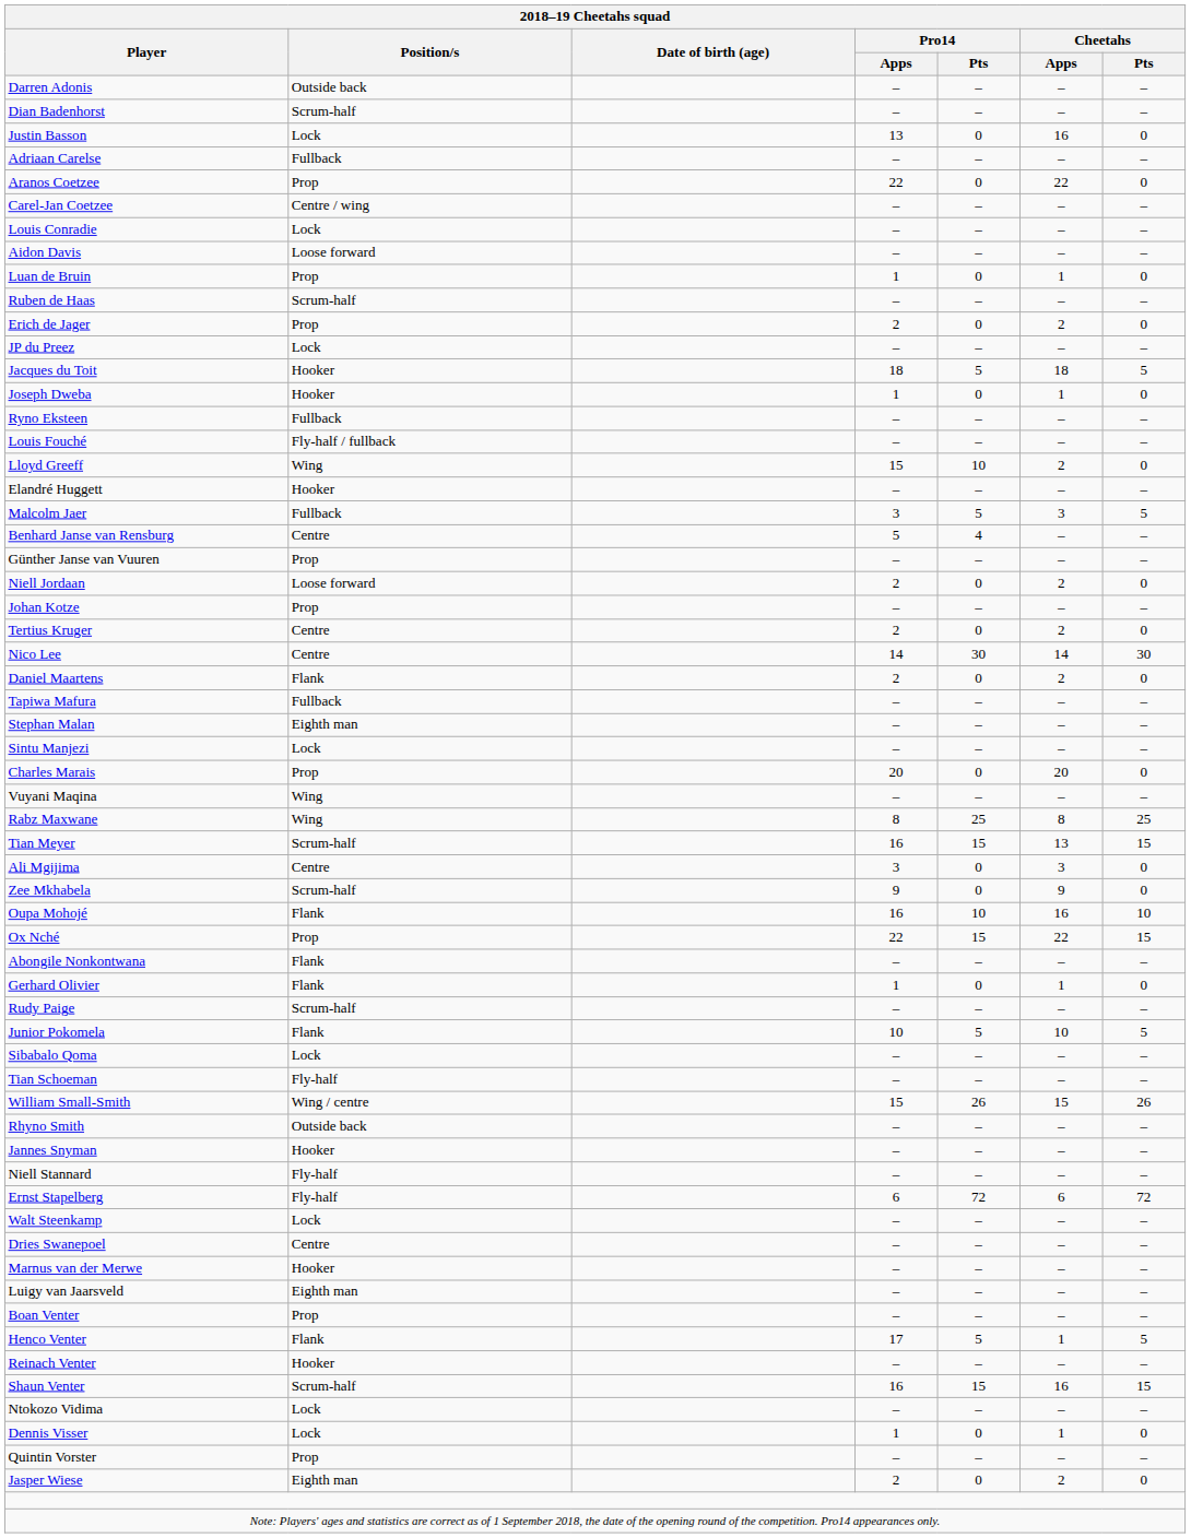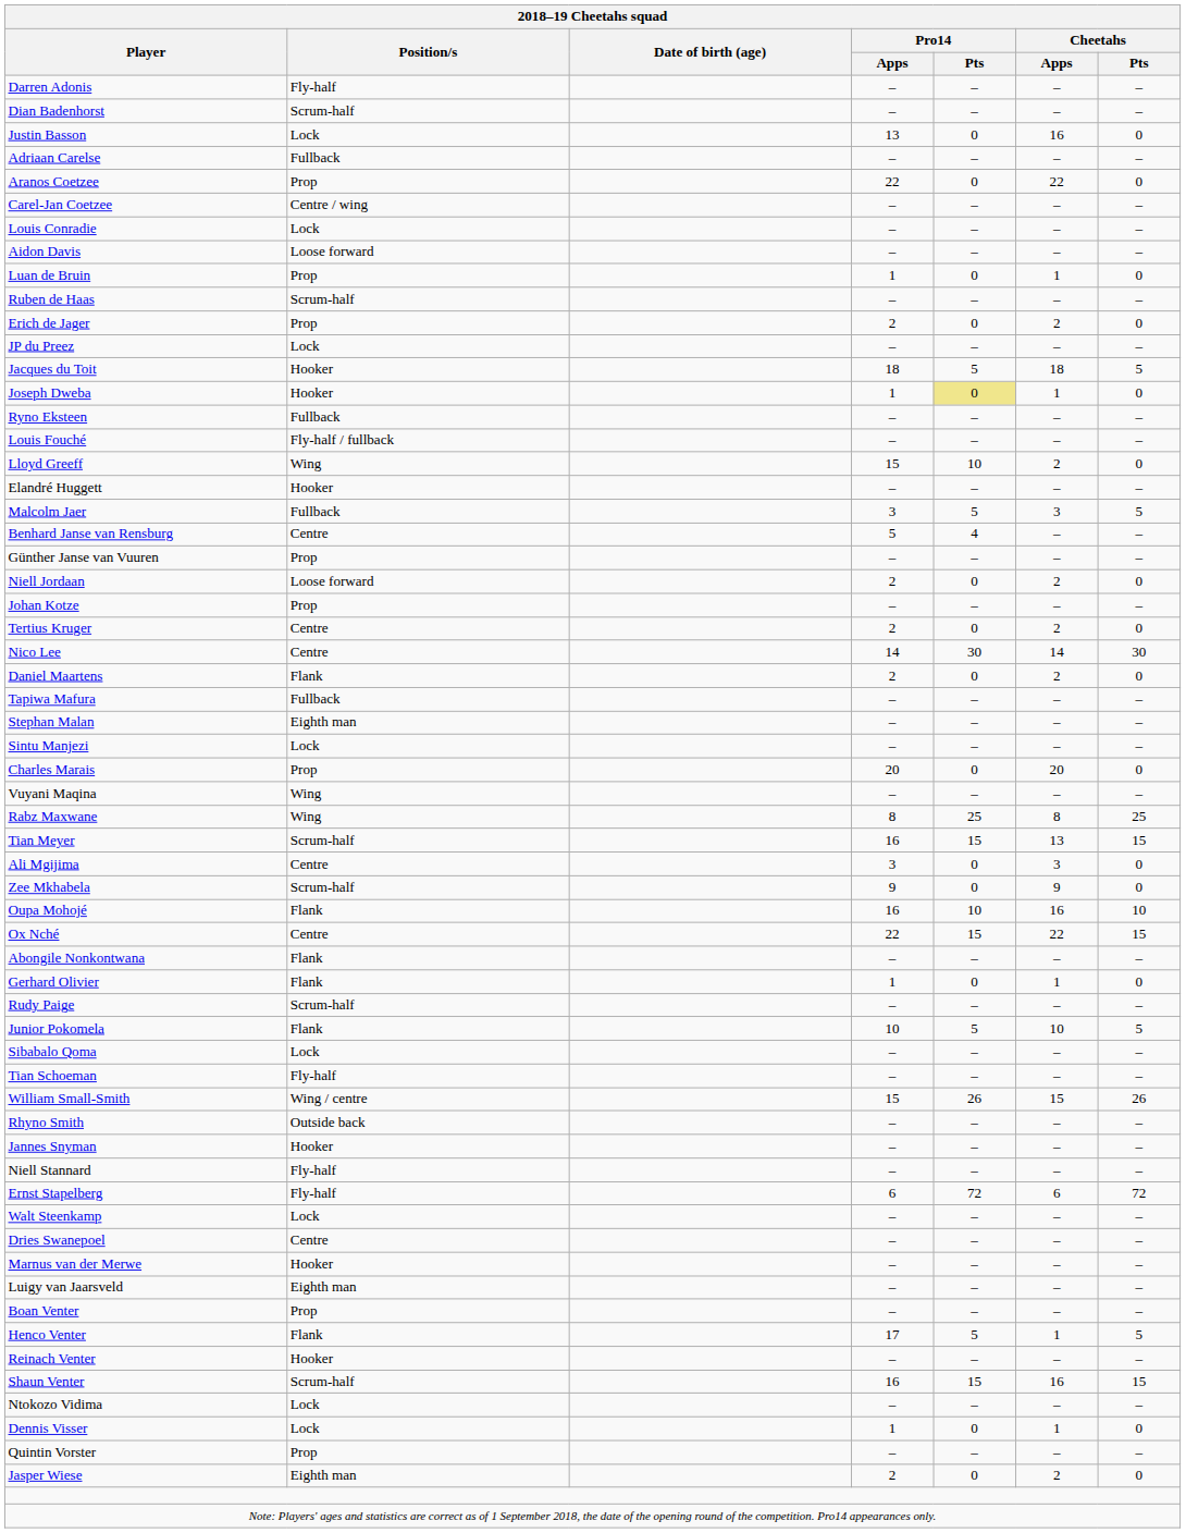 <table class="wikitable sortable" style="text-align:left; font-size:90%; width:75%">
 <tr>
 <th colspan=100%>2018–19 Cheetahs squad</th>
 </tr>
 <tr>
 <th style="width:24%;" rowspan=2>Player</th>
 <th style="width:24%;" rowspan=2>Position/s</th>
 <th style="width:24%;" rowspan=2>Date of birth (age)</th>
 <th colspan=2>Pro14</th>
 <th colspan=2>Cheetahs</th>
 </tr>
 <tr>
 <th style="width:7%;">Apps</th>
 <th style="width:7%;">Pts</th>
 <th style="width:7%;">Apps</th>
 <th style="width:7%;">Pts<br></th>
 </tr>
 <tr>
 <td> <a href='#'>Darren Adonis</a></td>
-<td>Outside back</td>
+<td>Fly-half</td>
 <td></td>
 <td style="text-align:center;">–</td>
 <td style="text-align:center;">–</td>
 <td style="text-align:center;">–</td>
 <td style="text-align:center;">–</td>
 </tr>
 <tr>
 <td> <a href='#'>Dian Badenhorst</a></td>
 <td>Scrum-half</td>
 <td></td>
 <td style="text-align:center;">–</td>
 <td style="text-align:center;">–</td>
 <td style="text-align:center;">–</td>
 <td style="text-align:center;">–</td>
 </tr>
 <tr>
 <td> <a href='#'>Justin Basson</a></td>
 <td>Lock</td>
 <td></td>
 <td style="text-align:center;">13</td>
 <td style="text-align:center;">0</td>
 <td style="text-align:center;">16</td>
 <td style="text-align:center;">0</td>
 </tr>
 <tr>
 <td> <a href='#'>Adriaan Carelse</a></td>
 <td>Fullback</td>
 <td></td>
 <td style="text-align:center;">–</td>
 <td style="text-align:center;">–</td>
 <td style="text-align:center;">–</td>
 <td style="text-align:center;">–</td>
 </tr>
 <tr>
 <td> <a href='#'>Aranos Coetzee</a></td>
 <td>Prop</td>
 <td></td>
 <td style="text-align:center;">22</td>
 <td style="text-align:center;">0</td>
 <td style="text-align:center;">22</td>
 <td style="text-align:center;">0</td>
 </tr>
 <tr>
 <td> <a href='#'>Carel-Jan Coetzee</a></td>
 <td>Centre / wing</td>
 <td></td>
 <td style="text-align:center;">–</td>
 <td style="text-align:center;">–</td>
 <td style="text-align:center;">–</td>
 <td style="text-align:center;">–</td>
 </tr>
 <tr>
 <td> <a href='#'>Louis Conradie</a></td>
 <td>Lock</td>
 <td></td>
 <td style="text-align:center;">–</td>
 <td style="text-align:center;">–</td>
 <td style="text-align:center;">–</td>
 <td style="text-align:center;">–</td>
 </tr>
 <tr>
 <td> <a href='#'>Aidon Davis</a></td>
 <td>Loose forward</td>
 <td></td>
 <td style="text-align:center;">–</td>
 <td style="text-align:center;">–</td>
 <td style="text-align:center;">–</td>
 <td style="text-align:center;">–</td>
 </tr>
 <tr>
 <td> <a href='#'>Luan de Bruin</a></td>
 <td>Prop</td>
 <td></td>
 <td style="text-align:center;">1</td>
 <td style="text-align:center;">0</td>
 <td style="text-align:center;">1</td>
 <td style="text-align:center;">0</td>
 </tr>
 <tr>
 <td> <a href='#'>Ruben de Haas</a></td>
 <td>Scrum-half</td>
 <td></td>
 <td style="text-align:center;">–</td>
 <td style="text-align:center;">–</td>
 <td style="text-align:center;">–</td>
 <td style="text-align:center;">–</td>
 </tr>
 <tr>
 <td> <a href='#'>Erich de Jager</a></td>
 <td>Prop</td>
 <td></td>
 <td style="text-align:center;">2</td>
 <td style="text-align:center;">0</td>
 <td style="text-align:center;">2</td>
 <td style="text-align:center;">0</td>
 </tr>
 <tr>
 <td> <a href='#'>JP du Preez</a></td>
 <td>Lock</td>
 <td></td>
 <td style="text-align:center;">–</td>
 <td style="text-align:center;">–</td>
 <td style="text-align:center;">–</td>
 <td style="text-align:center;">–</td>
 </tr>
 <tr>
 <td> <a href='#'>Jacques du Toit</a></td>
 <td>Hooker</td>
 <td></td>
 <td style="text-align:center;">18</td>
 <td style="text-align:center;">5</td>
 <td style="text-align:center;">18</td>
 <td style="text-align:center;">5</td>
 </tr>
 <tr>
 <td> <a href='#'>Joseph Dweba</a></td>
 <td>Hooker</td>
 <td></td>
 <td style="text-align:center;">1</td>
-<td style="text-align:center;">0</td>
+<td style="background: khaki; text-align:center;">0</td>
 <td style="text-align:center;">1</td>
 <td style="text-align:center;">0</td>
 </tr>
 <tr>
 <td> <a href='#'>Ryno Eksteen</a></td>
 <td>Fullback</td>
 <td></td>
 <td style="text-align:center;">–</td>
 <td style="text-align:center;">–</td>
 <td style="text-align:center;">–</td>
 <td style="text-align:center;">–</td>
 </tr>
 <tr>
 <td> <a href='#'>Louis Fouché</a></td>
 <td>Fly-half / fullback</td>
 <td></td>
 <td style="text-align:center;">–</td>
 <td style="text-align:center;">–</td>
 <td style="text-align:center;">–</td>
 <td style="text-align:center;">–</td>
 </tr>
 <tr>
 <td> <a href='#'>Lloyd Greeff</a></td>
 <td>Wing</td>
 <td></td>
 <td style="text-align:center;">15</td>
 <td style="text-align:center;">10</td>
 <td style="text-align:center;">2</td>
 <td style="text-align:center;">0</td>
 </tr>
 <tr>
 <td> Elandré Huggett</td>
 <td>Hooker</td>
 <td></td>
 <td style="text-align:center;">–</td>
 <td style="text-align:center;">–</td>
 <td style="text-align:center;">–</td>
 <td style="text-align:center;">–</td>
 </tr>
 <tr>
 <td> <a href='#'>Malcolm Jaer</a></td>
 <td>Fullback</td>
 <td></td>
 <td style="text-align:center;">3</td>
 <td style="text-align:center;">5</td>
 <td style="text-align:center;">3</td>
 <td style="text-align:center;">5</td>
 </tr>
 <tr>
 <td> <a href='#'>Benhard Janse van Rensburg</a></td>
 <td>Centre</td>
 <td></td>
 <td style="text-align:center;">5</td>
 <td style="text-align:center;">4</td>
 <td style="text-align:center;">–</td>
 <td style="text-align:center;">–</td>
 </tr>
 <tr>
 <td> Günther Janse van Vuuren</td>
 <td>Prop</td>
 <td></td>
 <td style="text-align:center;">–</td>
 <td style="text-align:center;">–</td>
 <td style="text-align:center;">–</td>
 <td style="text-align:center;">–</td>
 </tr>
 <tr>
 <td> <a href='#'>Niell Jordaan</a></td>
 <td>Loose forward</td>
 <td></td>
 <td style="text-align:center;">2</td>
 <td style="text-align:center;">0</td>
 <td style="text-align:center;">2</td>
 <td style="text-align:center;">0</td>
 </tr>
 <tr>
 <td> <a href='#'>Johan Kotze</a></td>
 <td>Prop</td>
 <td></td>
 <td style="text-align:center;">–</td>
 <td style="text-align:center;">–</td>
 <td style="text-align:center;">–</td>
 <td style="text-align:center;">–</td>
 </tr>
 <tr>
 <td> <a href='#'>Tertius Kruger</a></td>
 <td>Centre</td>
 <td></td>
 <td style="text-align:center;">2</td>
 <td style="text-align:center;">0</td>
 <td style="text-align:center;">2</td>
 <td style="text-align:center;">0</td>
 </tr>
 <tr>
 <td> <a href='#'>Nico Lee</a></td>
 <td>Centre</td>
 <td></td>
 <td style="text-align:center;">14</td>
 <td style="text-align:center;">30</td>
 <td style="text-align:center;">14</td>
 <td style="text-align:center;">30</td>
 </tr>
 <tr>
 <td> <a href='#'>Daniel Maartens</a></td>
 <td>Flank</td>
 <td></td>
 <td style="text-align:center;">2</td>
 <td style="text-align:center;">0</td>
 <td style="text-align:center;">2</td>
 <td style="text-align:center;">0</td>
 </tr>
 <tr>
 <td> <a href='#'>Tapiwa Mafura</a></td>
 <td>Fullback</td>
 <td></td>
 <td style="text-align:center;">–</td>
 <td style="text-align:center;">–</td>
 <td style="text-align:center;">–</td>
 <td style="text-align:center;">–</td>
 </tr>
 <tr>
 <td> <a href='#'>Stephan Malan</a></td>
 <td>Eighth man</td>
 <td></td>
 <td style="text-align:center;">–</td>
 <td style="text-align:center;">–</td>
 <td style="text-align:center;">–</td>
 <td style="text-align:center;">–</td>
 </tr>
 <tr>
 <td> <a href='#'>Sintu Manjezi</a></td>
 <td>Lock</td>
 <td></td>
 <td style="text-align:center;">–</td>
 <td style="text-align:center;">–</td>
 <td style="text-align:center;">–</td>
 <td style="text-align:center;">–</td>
 </tr>
 <tr>
 <td> <a href='#'>Charles Marais</a></td>
 <td>Prop</td>
 <td></td>
 <td style="text-align:center;">20</td>
 <td style="text-align:center;">0</td>
 <td style="text-align:center;">20</td>
 <td style="text-align:center;">0</td>
 </tr>
 <tr>
 <td> Vuyani Maqina</td>
 <td>Wing</td>
 <td></td>
 <td style="text-align:center;">–</td>
 <td style="text-align:center;">–</td>
 <td style="text-align:center;">–</td>
 <td style="text-align:center;">–</td>
 </tr>
 <tr>
 <td> <a href='#'>Rabz Maxwane</a></td>
 <td>Wing</td>
 <td></td>
 <td style="text-align:center;">8</td>
 <td style="text-align:center;">25</td>
 <td style="text-align:center;">8</td>
 <td style="text-align:center;">25</td>
 </tr>
 <tr>
 <td> <a href='#'>Tian Meyer</a></td>
 <td>Scrum-half</td>
 <td></td>
 <td style="text-align:center;">16</td>
 <td style="text-align:center;">15</td>
 <td style="text-align:center;">13</td>
 <td style="text-align:center;">15</td>
 </tr>
 <tr>
 <td> <a href='#'>Ali Mgijima</a></td>
 <td>Centre</td>
 <td></td>
 <td style="text-align:center;">3</td>
 <td style="text-align:center;">0</td>
 <td style="text-align:center;">3</td>
 <td style="text-align:center;">0</td>
 </tr>
 <tr>
 <td> <a href='#'>Zee Mkhabela</a></td>
 <td>Scrum-half</td>
 <td></td>
 <td style="text-align:center;">9</td>
 <td style="text-align:center;">0</td>
 <td style="text-align:center;">9</td>
 <td style="text-align:center;">0</td>
 </tr>
 <tr>
 <td> <a href='#'>Oupa Mohojé</a></td>
 <td>Flank</td>
 <td></td>
 <td style="text-align:center;">16</td>
 <td style="text-align:center;">10</td>
 <td style="text-align:center;">16</td>
 <td style="text-align:center;">10</td>
 </tr>
 <tr>
 <td> <a href='#'>Ox Nché</a></td>
-<td>Prop</td>
+<td>Centre</td>
 <td></td>
 <td style="text-align:center;">22</td>
 <td style="text-align:center;">15</td>
 <td style="text-align:center;">22</td>
 <td style="text-align:center;">15</td>
 </tr>
 <tr>
 <td> <a href='#'>Abongile Nonkontwana</a></td>
 <td>Flank</td>
 <td></td>
 <td style="text-align:center;">–</td>
 <td style="text-align:center;">–</td>
 <td style="text-align:center;">–</td>
 <td style="text-align:center;">–</td>
 </tr>
 <tr>
 <td> <a href='#'>Gerhard Olivier</a></td>
 <td>Flank</td>
 <td></td>
 <td style="text-align:center;">1</td>
 <td style="text-align:center;">0</td>
 <td style="text-align:center;">1</td>
 <td style="text-align:center;">0</td>
 </tr>
 <tr>
 <td> <a href='#'>Rudy Paige</a></td>
 <td>Scrum-half</td>
 <td></td>
 <td style="text-align:center;">–</td>
 <td style="text-align:center;">–</td>
 <td style="text-align:center;">–</td>
 <td style="text-align:center;">–</td>
 </tr>
 <tr>
 <td> <a href='#'>Junior Pokomela</a></td>
 <td>Flank</td>
 <td></td>
 <td style="text-align:center;">10</td>
 <td style="text-align:center;">5</td>
 <td style="text-align:center;">10</td>
 <td style="text-align:center;">5</td>
 </tr>
 <tr>
 <td> <a href='#'>Sibabalo Qoma</a></td>
 <td>Lock</td>
 <td></td>
 <td style="text-align:center;">–</td>
 <td style="text-align:center;">–</td>
 <td style="text-align:center;">–</td>
 <td style="text-align:center;">–</td>
 </tr>
 <tr>
 <td> <a href='#'>Tian Schoeman</a></td>
 <td>Fly-half</td>
 <td></td>
 <td style="text-align:center;">–</td>
 <td style="text-align:center;">–</td>
 <td style="text-align:center;">–</td>
 <td style="text-align:center;">–</td>
 </tr>
 <tr>
 <td> <a href='#'>William Small-Smith</a></td>
 <td>Wing / centre</td>
 <td></td>
 <td style="text-align:center;">15</td>
 <td style="text-align:center;">26</td>
 <td style="text-align:center;">15</td>
 <td style="text-align:center;">26</td>
 </tr>
 <tr>
 <td> <a href='#'>Rhyno Smith</a></td>
 <td>Outside back</td>
 <td></td>
 <td style="text-align:center;">–</td>
 <td style="text-align:center;">–</td>
 <td style="text-align:center;">–</td>
 <td style="text-align:center;">–</td>
 </tr>
 <tr>
 <td> <a href='#'>Jannes Snyman</a></td>
 <td>Hooker</td>
 <td></td>
 <td style="text-align:center;">–</td>
 <td style="text-align:center;">–</td>
 <td style="text-align:center;">–</td>
 <td style="text-align:center;">–</td>
 </tr>
 <tr>
 <td> Niell Stannard</td>
 <td>Fly-half</td>
 <td></td>
 <td style="text-align:center;">–</td>
 <td style="text-align:center;">–</td>
 <td style="text-align:center;">–</td>
 <td style="text-align:center;">–</td>
 </tr>
 <tr>
 <td> <a href='#'>Ernst Stapelberg</a></td>
 <td>Fly-half</td>
 <td></td>
 <td style="text-align:center;">6</td>
 <td style="text-align:center;">72</td>
 <td style="text-align:center;">6</td>
 <td style="text-align:center;">72</td>
 </tr>
 <tr>
 <td> <a href='#'>Walt Steenkamp</a></td>
 <td>Lock</td>
 <td></td>
 <td style="text-align:center;">–</td>
 <td style="text-align:center;">–</td>
 <td style="text-align:center;">–</td>
 <td style="text-align:center;">–</td>
 </tr>
 <tr>
 <td> <a href='#'>Dries Swanepoel</a></td>
 <td>Centre</td>
 <td></td>
 <td style="text-align:center;">–</td>
 <td style="text-align:center;">–</td>
 <td style="text-align:center;">–</td>
 <td style="text-align:center;">–</td>
 </tr>
 <tr>
 <td> <a href='#'>Marnus van der Merwe</a></td>
 <td>Hooker</td>
 <td></td>
 <td style="text-align:center;">–</td>
 <td style="text-align:center;">–</td>
 <td style="text-align:center;">–</td>
 <td style="text-align:center;">–</td>
 </tr>
 <tr>
 <td> Luigy van Jaarsveld</td>
 <td>Eighth man</td>
 <td></td>
 <td style="text-align:center;">–</td>
 <td style="text-align:center;">–</td>
 <td style="text-align:center;">–</td>
 <td style="text-align:center;">–</td>
 </tr>
 <tr>
 <td> <a href='#'>Boan Venter</a></td>
 <td>Prop</td>
 <td></td>
 <td style="text-align:center;">–</td>
 <td style="text-align:center;">–</td>
 <td style="text-align:center;">–</td>
 <td style="text-align:center;">–</td>
 </tr>
 <tr>
 <td> <a href='#'>Henco Venter</a></td>
 <td>Flank</td>
 <td></td>
 <td style="text-align:center;">17</td>
 <td style="text-align:center;">5</td>
 <td style="text-align:center;">1</td>
 <td style="text-align:center;">5</td>
 </tr>
 <tr>
 <td> <a href='#'>Reinach Venter</a></td>
 <td>Hooker</td>
 <td></td>
 <td style="text-align:center;">–</td>
 <td style="text-align:center;">–</td>
 <td style="text-align:center;">–</td>
 <td style="text-align:center;">–</td>
 </tr>
 <tr>
 <td> <a href='#'>Shaun Venter</a></td>
 <td>Scrum-half</td>
 <td></td>
 <td style="text-align:center;">16</td>
 <td style="text-align:center;">15</td>
 <td style="text-align:center;">16</td>
 <td style="text-align:center;">15</td>
 </tr>
 <tr>
 <td> Ntokozo Vidima</td>
 <td>Lock</td>
 <td></td>
 <td style="text-align:center;">–</td>
 <td style="text-align:center;">–</td>
 <td style="text-align:center;">–</td>
 <td style="text-align:center;">–</td>
 </tr>
 <tr>
 <td> <a href='#'>Dennis Visser</a></td>
 <td>Lock</td>
 <td></td>
 <td style="text-align:center;">1</td>
 <td style="text-align:center;">0</td>
 <td style="text-align:center;">1</td>
 <td style="text-align:center;">0</td>
 </tr>
 <tr>
 <td> Quintin Vorster</td>
 <td>Prop</td>
 <td></td>
 <td style="text-align:center;">–</td>
 <td style="text-align:center;">–</td>
 <td style="text-align:center;">–</td>
 <td style="text-align:center;">–</td>
 </tr>
 <tr>
 <td> <a href='#'>Jasper Wiese</a></td>
 <td>Eighth man</td>
 <td></td>
 <td style="text-align:center;">2</td>
 <td style="text-align:center;">0</td>
 <td style="text-align:center;">2</td>
 <td style="text-align:center;">0</td>
 </tr>
 <tr class="sortbottom">
 <td colspan="100%" style="height: 10px;"></td>
 </tr>
 <tr class="sortbottom">
 <td colspan="100%" style="text-align:center;"><small><em>Note: Players' ages and statistics are correct as of 1 September 2018, the date of the opening round of the competition. Pro14 appearances only.</em></small></td>
 </tr>
 </table>
